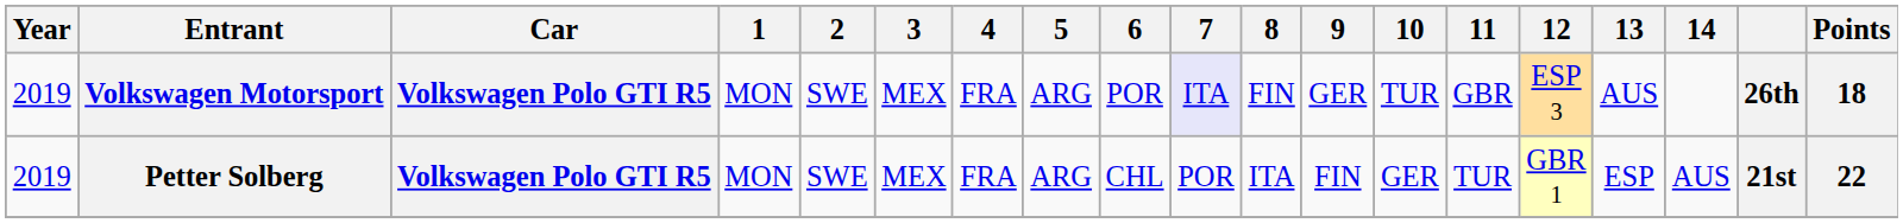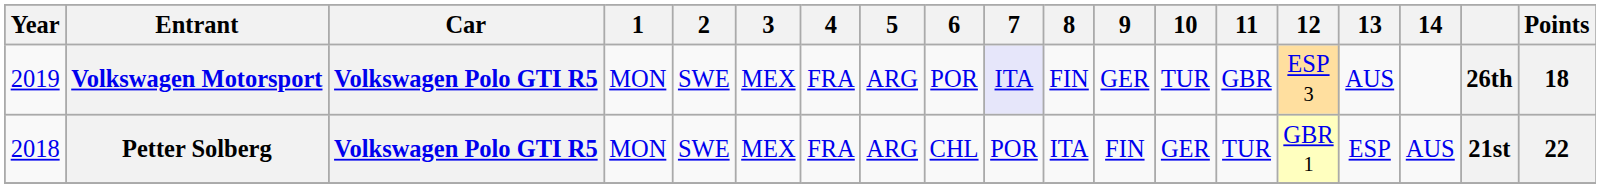 <table class="wikitable" style="text-align:center; font-size:85%;">
 <tr>
 <th>Year</th>
 <th>Entrant</th>
 <th>Car</th>
 <th>1</th>
 <th>2</th>
 <th>3</th>
 <th>4</th>
 <th>5</th>
 <th>6</th>
 <th>7</th>
 <th>8</th>
 <th>9</th>
 <th>10</th>
 <th>11</th>
 <th>12</th>
 <th>13</th>
 <th>14</th>
 <th></th>
 <th>Points</th>
 </tr>
 <tr>
 <td><a href='#'>2019</a></td>
 <th nowrap><a href='#'>Volkswagen Motorsport</a></th>
 <th nowrap><a href='#'>Volkswagen Polo GTI R5</a></th>
 <td><a href='#'>MON</a></td>
 <td><a href='#'>SWE</a></td>
 <td><a href='#'>MEX</a></td>
 <td><a href='#'>FRA</a></td>
 <td><a href='#'>ARG</a></td>
 <td><a href='#'>POR</a></td>
 <td style="background: lavender;"><a href='#'>ITA</a></td>
 <td><a href='#'>FIN</a></td>
 <td><a href='#'>GER</a></td>
 <td><a href='#'>TUR</a></td>
 <td><a href='#'>GBR</a></td>
 <td style="background:#FFDF9F;"><a href='#'>ESP</a><br><small>3</small></td>
 <td><a href='#'>AUS</a></td>
 <td></td>
 <th>26th</th>
 <th>18</th>
 </tr>
 <tr>
-<td><a href='#'>2019</a></td>
+<td><a href='#'>2018</a></td>
 <th nowrap>Petter Solberg</th>
 <th nowrap><a href='#'>Volkswagen Polo GTI R5</a></th>
 <td><a href='#'>MON</a></td>
 <td><a href='#'>SWE</a></td>
 <td><a href='#'>MEX</a></td>
 <td><a href='#'>FRA</a></td>
 <td><a href='#'>ARG</a></td>
 <td><a href='#'>CHL</a></td>
 <td><a href='#'>POR</a></td>
 <td><a href='#'>ITA</a></td>
 <td><a href='#'>FIN</a></td>
 <td><a href='#'>GER</a></td>
 <td><a href='#'>TUR</a></td>
 <td style="background:#FFFFBF;"><a href='#'>GBR</a><br><small>1</small></td>
 <td><a href='#'>ESP</a></td>
 <td><a href='#'>AUS</a><br></td>
 <th>21st</th>
 <th>22</th>
 </tr>
 <tr>
 </tr>
 </table>
